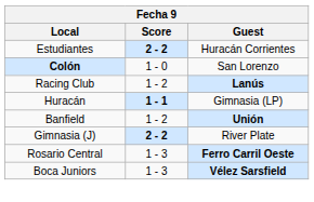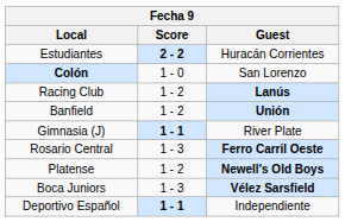 <table class="wikitable nowrap" style="font-size:88%; float:left; margin-right:1em;">
 <tr>
 <th colspan=3 align=center>Fecha 9</th>
 </tr>
 <tr>
 <th width="150">Local</th>
 <th width="75">Score</th>
 <th width="150">Guest</th>
 </tr>
 <tr align=center>
 <td>Estudiantes</td>
 <td bgcolor=#D0E7FF><strong>2 - 2</strong></td>
 <td>Huracán Corrientes</td>
 </tr>
 <tr align=center>
 <td bgcolor=#D0E7FF><strong>Colón</strong></td>
 <td>1 - 0</td>
 <td>San Lorenzo</td>
 </tr>
 <tr align=center>
 <td>Racing Club</td>
 <td>1 - 2</td>
 <td bgcolor=#D0E7FF><strong>Lanús</strong></td>
 </tr>
 <tr align=center>
-<td>Huracán</td>
-<td bgcolor=#D0E7FF><strong>1 - 1</strong></td>
-<td>Gimnasia (LP)</td>
-</tr>
-<tr align=center>
 <td>Banfield</td>
 <td>1 - 2</td>
 <td bgcolor=#D0E7FF><strong>Unión</strong></td>
 </tr>
 <tr align=center>
 <td>Gimnasia (J)</td>
-<td bgcolor=#D0E7FF><strong>2 - 2</strong></td>
+<td bgcolor=#D0E7FF><strong>1 - 1</strong></td>
 <td>River Plate</td>
 </tr>
 <tr align=center>
 <td>Rosario Central</td>
 <td>1 - 3</td>
 <td bgcolor=#D0E7FF><strong>Ferro Carril Oeste</strong></td>
 </tr>
 <tr align=center>
+<td>Platense</td>
+<td>1 - 2</td>
+<td bgcolor=#D0E7FF><strong>Newell's Old Boys</strong></td>
+</tr>
+<tr align=center>
 <td>Boca Juniors</td>
 <td>1 - 3</td>
 <td bgcolor=#D0E7FF><strong>Vélez Sarsfield</strong></td>
 </tr>
+<tr align=center>
+<td>Deportivo Español</td>
+<td bgcolor=#D0E7FF><strong>1 - 1</strong></td>
+<td>Independiente</td>
+</tr>
 </table>
